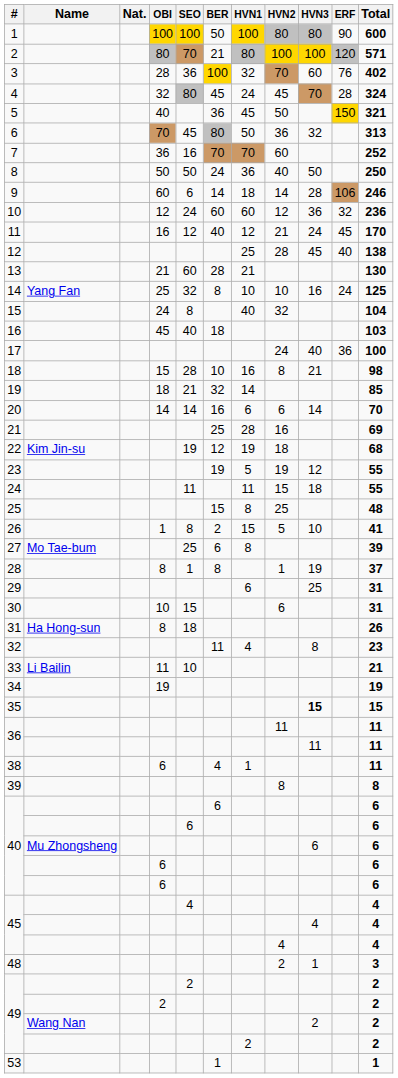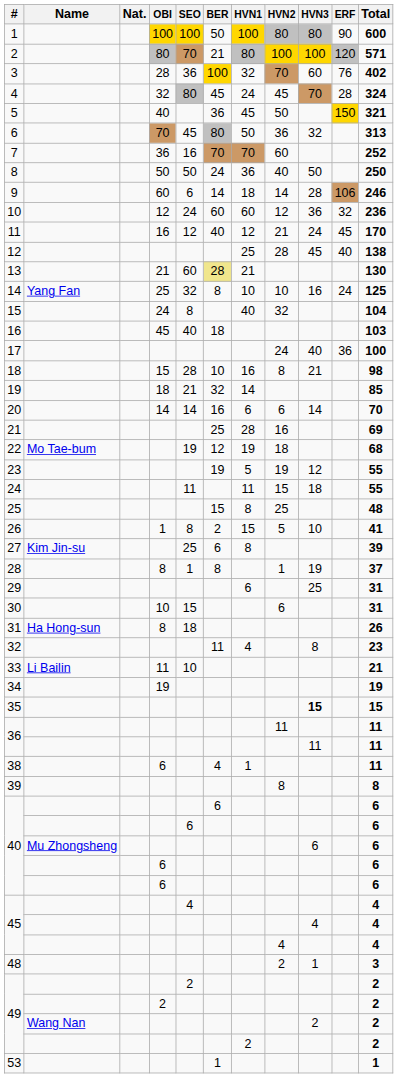 <table class="wikitable sortable" style="text-align:center;">
 <tr>
 <th>#</th>
 <th>Name</th>
 <th>Nat.</th>
 <th><small>OBI</small></th>
 <th><small>SEO</small></th>
 <th><small>BER</small></th>
 <th><small>HVN1</small></th>
 <th><small>HVN2</small></th>
 <th><small>HVN3</small></th>
 <th><small>ERF</small></th>
 <th>Total</th>
 </tr>
 <tr>
 <td>1</td>
 <td align=left></td>
 <td></td>
 <td bgcolor=gold>100</td>
 <td bgcolor=gold>100</td>
 <td>50</td>
 <td bgcolor=gold>100</td>
 <td bgcolor=silver>80</td>
 <td bgcolor=silver>80</td>
 <td>90</td>
 <td><strong>600</strong></td>
 </tr>
 <tr>
 <td>2</td>
 <td align=left></td>
 <td></td>
 <td bgcolor=silver>80</td>
 <td bgcolor=cc9966>70</td>
 <td>21</td>
 <td bgcolor=silver>80</td>
 <td bgcolor=gold>100</td>
 <td bgcolor=gold>100</td>
 <td bgcolor=silver>120</td>
 <td><strong>571</strong></td>
 </tr>
 <tr>
 <td>3</td>
 <td align=left></td>
 <td></td>
 <td>28</td>
 <td>36</td>
 <td bgcolor=gold>100</td>
 <td>32</td>
 <td bgcolor=cc9966>70</td>
 <td>60</td>
 <td>76</td>
 <td><strong>402</strong></td>
 </tr>
 <tr>
 <td>4</td>
 <td align=left></td>
 <td></td>
 <td>32</td>
 <td bgcolor=silver>80</td>
 <td>45</td>
 <td>24</td>
 <td>45</td>
 <td bgcolor=cc9966>70</td>
 <td>28</td>
 <td><strong>324</strong></td>
 </tr>
 <tr>
 <td>5</td>
 <td align=left></td>
 <td></td>
 <td>40</td>
 <td></td>
 <td>36</td>
 <td>45</td>
 <td>50</td>
 <td></td>
 <td bgcolor=gold>150</td>
 <td><strong>321</strong></td>
 </tr>
 <tr>
 <td>6</td>
 <td align=left></td>
 <td></td>
 <td bgcolor=cc9966>70</td>
 <td>45</td>
 <td bgcolor=silver>80</td>
 <td>50</td>
 <td>36</td>
 <td>32</td>
 <td></td>
 <td><strong>313</strong></td>
 </tr>
 <tr>
 <td>7</td>
 <td align=left></td>
 <td></td>
 <td>36</td>
 <td>16</td>
 <td bgcolor=cc9966>70</td>
 <td bgcolor=cc9966>70</td>
 <td>60</td>
 <td></td>
 <td></td>
 <td><strong>252</strong></td>
 </tr>
 <tr>
 <td>8</td>
 <td align=left></td>
 <td></td>
 <td>50</td>
 <td>50</td>
 <td>24</td>
 <td>36</td>
 <td>40</td>
 <td>50</td>
 <td></td>
 <td><strong>250</strong></td>
 </tr>
 <tr>
 <td>9</td>
 <td align=left></td>
 <td></td>
 <td>60</td>
 <td>6</td>
 <td>14</td>
 <td>18</td>
 <td>14</td>
 <td>28</td>
 <td bgcolor=cc9966>106</td>
 <td><strong>246</strong></td>
 </tr>
 <tr>
 <td>10</td>
 <td align=left></td>
 <td></td>
 <td>12</td>
 <td>24</td>
 <td>60</td>
 <td>60</td>
 <td>12</td>
 <td>36</td>
 <td>32</td>
 <td><strong>236</strong></td>
 </tr>
 <tr>
 <td>11</td>
 <td align=left></td>
 <td></td>
 <td>16</td>
 <td>12</td>
 <td>40</td>
 <td>12</td>
 <td>21</td>
 <td>24</td>
 <td>45</td>
 <td><strong>170</strong></td>
 </tr>
 <tr>
 <td>12</td>
 <td align=left></td>
 <td></td>
 <td></td>
 <td></td>
 <td></td>
 <td>25</td>
 <td>28</td>
 <td>45</td>
 <td>40</td>
 <td><strong>138</strong></td>
 </tr>
 <tr>
 <td>13</td>
 <td align=left></td>
 <td></td>
 <td>21</td>
 <td>60</td>
-<td>28</td>
+<td style="background: khaki;">28</td>
 <td>21</td>
 <td></td>
 <td></td>
 <td></td>
 <td><strong>130</strong></td>
 </tr>
 <tr>
 <td>14</td>
 <td align=left><a href='#'>Yang Fan</a></td>
 <td></td>
 <td>25</td>
 <td>32</td>
 <td>8</td>
 <td>10</td>
 <td>10</td>
 <td>16</td>
 <td>24</td>
 <td><strong>125</strong></td>
 </tr>
 <tr>
 <td>15</td>
 <td align=left></td>
 <td></td>
 <td>24</td>
 <td>8</td>
 <td></td>
 <td>40</td>
 <td>32</td>
 <td></td>
 <td></td>
 <td><strong>104</strong></td>
 </tr>
 <tr>
 <td>16</td>
 <td align=left></td>
 <td></td>
 <td>45</td>
 <td>40</td>
 <td>18</td>
 <td></td>
 <td></td>
 <td></td>
 <td></td>
 <td><strong>103</strong></td>
 </tr>
 <tr>
 <td>17</td>
 <td align=left></td>
 <td></td>
 <td></td>
 <td></td>
 <td></td>
 <td></td>
 <td>24</td>
 <td>40</td>
 <td>36</td>
 <td><strong>100</strong></td>
 </tr>
 <tr>
 <td>18</td>
 <td align=left></td>
 <td></td>
 <td>15</td>
 <td>28</td>
 <td>10</td>
 <td>16</td>
 <td>8</td>
 <td>21</td>
 <td></td>
 <td><strong>98</strong></td>
 </tr>
 <tr>
 <td>19</td>
 <td align=left></td>
 <td></td>
 <td>18</td>
 <td>21</td>
 <td>32</td>
 <td>14</td>
 <td></td>
 <td></td>
 <td></td>
 <td><strong>85</strong></td>
 </tr>
 <tr>
 <td>20</td>
 <td align=left></td>
 <td></td>
 <td>14</td>
 <td>14</td>
 <td>16</td>
 <td>6</td>
 <td>6</td>
 <td>14</td>
 <td></td>
 <td><strong>70</strong></td>
 </tr>
 <tr>
 <td>21</td>
 <td align=left></td>
 <td></td>
 <td></td>
 <td></td>
 <td>25</td>
 <td>28</td>
 <td>16</td>
 <td></td>
 <td></td>
 <td><strong>69</strong></td>
 </tr>
 <tr>
 <td>22</td>
-<td align=left><a href='#'>Kim Jin-su</a></td>
+<td align=left><a href='#'>Mo Tae-bum</a></td>
 <td></td>
 <td></td>
 <td>19</td>
 <td>12</td>
 <td>19</td>
 <td>18</td>
 <td></td>
 <td></td>
 <td><strong>68</strong></td>
 </tr>
 <tr>
 <td>23</td>
 <td align=left></td>
 <td></td>
 <td></td>
 <td></td>
 <td>19</td>
 <td>5</td>
 <td>19</td>
 <td>12</td>
 <td></td>
 <td><strong>55</strong></td>
 </tr>
 <tr>
 <td>24</td>
 <td align=left></td>
 <td></td>
 <td></td>
 <td>11</td>
 <td></td>
 <td>11</td>
 <td>15</td>
 <td>18</td>
 <td></td>
 <td><strong>55</strong></td>
 </tr>
 <tr>
 <td>25</td>
 <td align=left></td>
 <td></td>
 <td></td>
 <td></td>
 <td>15</td>
 <td>8</td>
 <td>25</td>
 <td></td>
 <td></td>
 <td><strong>48</strong></td>
 </tr>
 <tr>
 <td>26</td>
 <td align=left></td>
 <td></td>
 <td>1</td>
 <td>8</td>
 <td>2</td>
 <td>15</td>
 <td>5</td>
 <td>10</td>
 <td></td>
 <td><strong>41</strong></td>
 </tr>
 <tr>
 <td>27</td>
-<td align=left><a href='#'>Mo Tae-bum</a></td>
+<td align=left><a href='#'>Kim Jin-su</a></td>
 <td></td>
 <td></td>
 <td>25</td>
 <td>6</td>
 <td>8</td>
 <td></td>
 <td></td>
 <td></td>
 <td><strong>39</strong></td>
 </tr>
 <tr>
 <td>28</td>
 <td align=left></td>
 <td></td>
 <td>8</td>
 <td>1</td>
 <td>8</td>
 <td></td>
 <td>1</td>
 <td>19</td>
 <td></td>
 <td><strong>37</strong></td>
 </tr>
 <tr>
 <td>29</td>
 <td align=left></td>
 <td></td>
 <td></td>
 <td></td>
 <td></td>
 <td>6</td>
 <td></td>
 <td>25</td>
 <td></td>
 <td><strong>31</strong></td>
 </tr>
 <tr>
 <td>30</td>
 <td align=left></td>
 <td></td>
 <td>10</td>
 <td>15</td>
 <td></td>
 <td></td>
 <td>6</td>
 <td></td>
 <td></td>
 <td><strong>31</strong></td>
 </tr>
 <tr>
 <td>31</td>
 <td align=left><a href='#'>Ha Hong-sun</a></td>
 <td></td>
 <td>8</td>
 <td>18</td>
 <td></td>
 <td></td>
 <td></td>
 <td></td>
 <td></td>
 <td><strong>26</strong></td>
 </tr>
 <tr>
 <td>32</td>
 <td align=left></td>
 <td></td>
 <td></td>
 <td></td>
 <td>11</td>
 <td>4</td>
 <td></td>
 <td>8</td>
 <td></td>
 <td><strong>23</strong></td>
 </tr>
 <tr>
 <td>33</td>
 <td align=left><a href='#'>Li Bailin</a></td>
 <td></td>
 <td>11</td>
 <td>10</td>
 <td></td>
 <td></td>
 <td></td>
 <td></td>
 <td></td>
 <td><strong>21</strong></td>
 </tr>
 <tr>
 <td>34</td>
 <td align=left></td>
 <td></td>
 <td>19</td>
 <td></td>
 <td></td>
 <td></td>
 <td></td>
 <td></td>
 <td></td>
 <td><strong>19</strong></td>
 </tr>
 <tr>
 <td>35</td>
 <td align=left></td>
 <td></td>
 <td></td>
 <td></td>
 <td></td>
 <td></td>
 <td></td>
 <td><strong>15</strong></td>
 <td></td>
 <td><strong>15</strong></td>
 </tr>
 <tr>
 <td rowspan=2>36</td>
 <td align=left></td>
 <td></td>
 <td></td>
 <td></td>
 <td></td>
 <td></td>
 <td>11</td>
 <td></td>
 <td></td>
 <td><strong>11</strong></td>
 </tr>
 <tr>
 <td align=left></td>
 <td></td>
 <td></td>
 <td></td>
 <td></td>
 <td></td>
 <td></td>
 <td>11</td>
 <td></td>
 <td><strong>11</strong></td>
 </tr>
 <tr>
 <td>38</td>
 <td align=left></td>
 <td></td>
 <td>6</td>
 <td></td>
 <td>4</td>
 <td>1</td>
 <td></td>
 <td></td>
 <td></td>
 <td><strong>11</strong></td>
 </tr>
 <tr>
 <td>39</td>
 <td align=left></td>
 <td></td>
 <td></td>
 <td></td>
 <td></td>
 <td></td>
 <td>8</td>
 <td></td>
 <td></td>
 <td><strong>8</strong></td>
 </tr>
 <tr>
 <td rowspan=5>40</td>
 <td align=left></td>
 <td></td>
 <td></td>
 <td></td>
 <td>6</td>
 <td></td>
 <td></td>
 <td></td>
 <td></td>
 <td><strong>6</strong></td>
 </tr>
 <tr>
 <td align=left></td>
 <td></td>
 <td></td>
 <td>6</td>
 <td></td>
 <td></td>
 <td></td>
 <td></td>
 <td></td>
 <td><strong>6</strong></td>
 </tr>
 <tr>
 <td align=left><a href='#'>Mu Zhongsheng</a></td>
 <td></td>
 <td></td>
 <td></td>
 <td></td>
 <td></td>
 <td></td>
 <td>6</td>
 <td></td>
 <td><strong>6</strong></td>
 </tr>
 <tr>
 <td align=left></td>
 <td></td>
 <td>6</td>
 <td></td>
 <td></td>
 <td></td>
 <td></td>
 <td></td>
 <td></td>
 <td><strong>6</strong></td>
 </tr>
 <tr>
 <td align=left></td>
 <td></td>
 <td>6</td>
 <td></td>
 <td></td>
 <td></td>
 <td></td>
 <td></td>
 <td></td>
 <td><strong>6</strong></td>
 </tr>
 <tr>
 <td rowspan=3>45</td>
 <td align=left></td>
 <td></td>
 <td></td>
 <td>4</td>
 <td></td>
 <td></td>
 <td></td>
 <td></td>
 <td></td>
 <td><strong>4</strong></td>
 </tr>
 <tr>
 <td align=left></td>
 <td></td>
 <td></td>
 <td></td>
 <td></td>
 <td></td>
 <td></td>
 <td>4</td>
 <td></td>
 <td><strong>4</strong></td>
 </tr>
 <tr>
 <td align=left></td>
 <td></td>
 <td></td>
 <td></td>
 <td></td>
 <td></td>
 <td>4</td>
 <td></td>
 <td></td>
 <td><strong>4</strong></td>
 </tr>
 <tr>
 <td>48</td>
 <td align=left></td>
 <td></td>
 <td></td>
 <td></td>
 <td></td>
 <td></td>
 <td>2</td>
 <td>1</td>
 <td></td>
 <td><strong>3</strong></td>
 </tr>
 <tr>
 <td rowspan=4>49</td>
 <td align=left></td>
 <td></td>
 <td></td>
 <td>2</td>
 <td></td>
 <td></td>
 <td></td>
 <td></td>
 <td></td>
 <td><strong>2</strong></td>
 </tr>
 <tr>
 <td align=left></td>
 <td></td>
 <td>2</td>
 <td></td>
 <td></td>
 <td></td>
 <td></td>
 <td></td>
 <td></td>
 <td><strong>2</strong></td>
 </tr>
 <tr>
 <td align=left><a href='#'>Wang Nan</a></td>
 <td></td>
 <td></td>
 <td></td>
 <td></td>
 <td></td>
 <td></td>
 <td>2</td>
 <td></td>
 <td><strong>2</strong></td>
 </tr>
 <tr>
 <td align=left></td>
 <td></td>
 <td></td>
 <td></td>
 <td></td>
 <td>2</td>
 <td></td>
 <td></td>
 <td></td>
 <td><strong>2</strong></td>
 </tr>
 <tr>
 <td>53</td>
 <td align=left></td>
 <td></td>
 <td></td>
 <td></td>
 <td>1</td>
 <td></td>
 <td></td>
 <td></td>
 <td></td>
 <td><strong>1</strong></td>
 </tr>
 </table>
